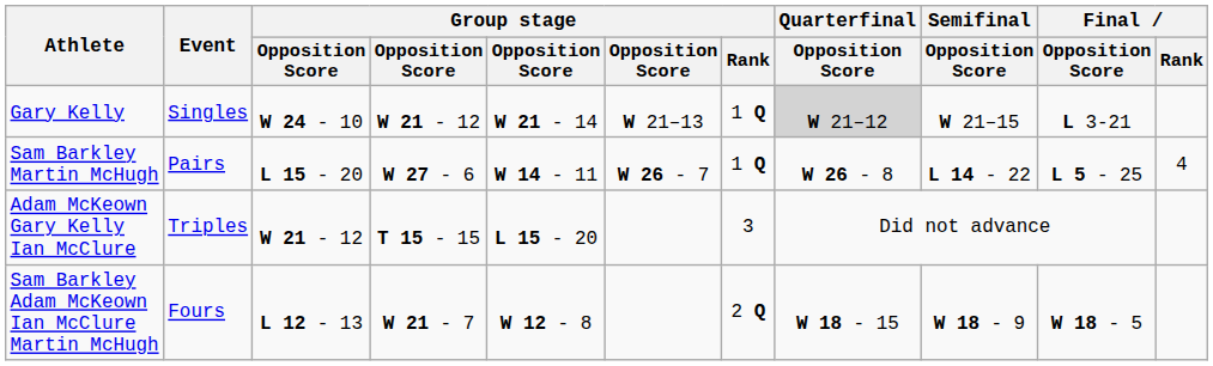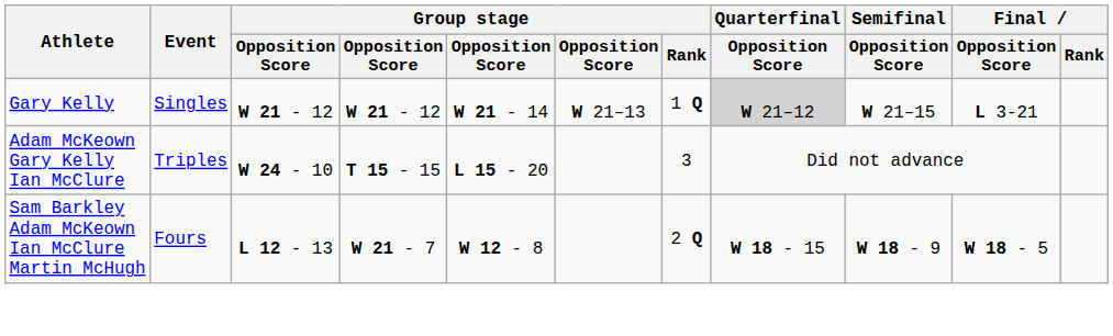 <table class="wikitable" style="font-size:88%; text-align:center">
 <tr>
 <th rowspan=2>Athlete</th>
 <th rowspan=2>Event</th>
 <th colspan=5>Group stage</th>
 <th>Quarterfinal</th>
 <th>Semifinal</th>
 <th colspan=2>Final / </th>
 </tr>
 <tr style="font-size:95%">
 <th>Opposition<br>Score</th>
 <th>Opposition<br>Score</th>
 <th>Opposition<br>Score</th>
 <th>Opposition<br>Score</th>
 <th>Rank</th>
 <th>Opposition<br>Score</th>
 <th>Opposition<br>Score</th>
 <th>Opposition<br>Score</th>
 <th>Rank</th>
 </tr>
 <tr>
 <td align=left><a href='#'>Gary Kelly</a></td>
 <td align=left><a href='#'>Singles</a></td>
-<td><br><strong>W</strong> <strong>24</strong> - 10</td>
+<td><br><strong>W</strong> <strong>21</strong> - 12</td>
 <td><br><strong>W</strong> <strong>21</strong> - 12</td>
 <td><br><strong>W</strong> <strong>21</strong> - 14</td>
 <td><br><strong>W</strong> 21–13</td>
 <td>1 <strong>Q</strong></td>
 <td style="background: lightgrey;"><br><strong>W</strong> 21–12</td>
 <td><br><strong>W</strong> 21–15</td>
 <td><br><strong>L</strong> 3-21</td>
 <td></td>
 </tr>
 <tr>
-<td align=left><a href='#'>Sam Barkley</a><br><a href='#'>Martin McHugh</a></td>
-<td align=left><a href='#'>Pairs</a></td>
-<td><br><strong>L</strong> <strong>15</strong> - 20</td>
-<td><br><strong>W</strong> <strong>27</strong> - 6</td>
-<td><br><strong>W</strong> <strong>14</strong> - 11</td>
-<td><br><strong>W</strong> <strong>26</strong> - 7</td>
-<td>1 <strong>Q</strong></td>
-<td><br><strong>W</strong> <strong>26</strong> - 8</td>
-<td><br><strong>L</strong> <strong>14</strong> - 22</td>
-<td><br> <strong>L</strong> <strong>5</strong> - 25</td>
-<td>4</td>
-</tr>
-<tr>
 <td align=left><a href='#'>Adam McKeown</a><br><a href='#'>Gary Kelly</a><br><a href='#'>Ian McClure</a></td>
 <td align=left><a href='#'>Triples</a></td>
-<td><br><strong>W</strong> <strong>21</strong> - 12</td>
+<td><br><strong>W</strong> <strong>24</strong> - 10</td>
 <td><br><strong>T</strong> <strong>15</strong> - 15</td>
 <td><br><strong>L</strong> <strong>15</strong> - 20</td>
 <td></td>
 <td>3</td>
 <td colspan="3">Did not advance</td>
 <td></td>
 </tr>
 <tr>
 <td align=left><a href='#'>Sam Barkley</a><br><a href='#'>Adam McKeown</a><br><a href='#'>Ian McClure</a><br><a href='#'>Martin McHugh</a></td>
 <td align=left><a href='#'>Fours</a></td>
 <td><br><strong>L</strong> <strong>12</strong> - 13</td>
 <td><br><strong>W</strong> <strong>21</strong> - 7</td>
 <td><br><strong>W</strong> <strong>12</strong> - 8</td>
 <td></td>
 <td>2 <strong>Q</strong></td>
 <td><br><strong>W</strong> <strong>18</strong> - 15</td>
 <td><br><strong>W</strong> <strong>18</strong> - 9</td>
 <td><br><strong>W</strong> <strong>18</strong> - 5</td>
 <td></td>
 </tr>
 </table>
